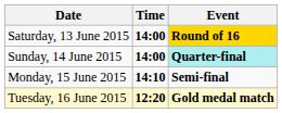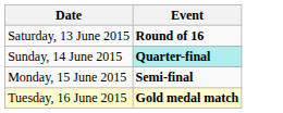 <table class = "wikitable">
 <tr>
 <th>Date</th>
-<th>Time</th>
 <th>Event</th>
 </tr>
 <tr>
 <td>Saturday, 13 June 2015</td>
-<td><strong>14:00</strong></td>
-<td style="background: gold;"><strong>Round of 16</strong></td>
+<td><strong>Round of 16</strong></td>
 </tr>
 <tr>
 <td>Sunday, 14 June 2015</td>
-<td><strong>14:00</strong></td>
 <td style="background: paleturquoise;"><strong>Quarter-final</strong></td>
 </tr>
 <tr>
 <td>Monday, 15 June 2015</td>
-<td><strong>14:10</strong></td>
 <td><strong>Semi-final</strong></td>
 </tr>
 <tr style="background-color:lemonchiffon;">
 <td>Tuesday, 16 June 2015</td>
-<td><strong>12:20</strong></td>
 <td><strong>Gold medal match</strong></td>
 </tr>
 </table>
